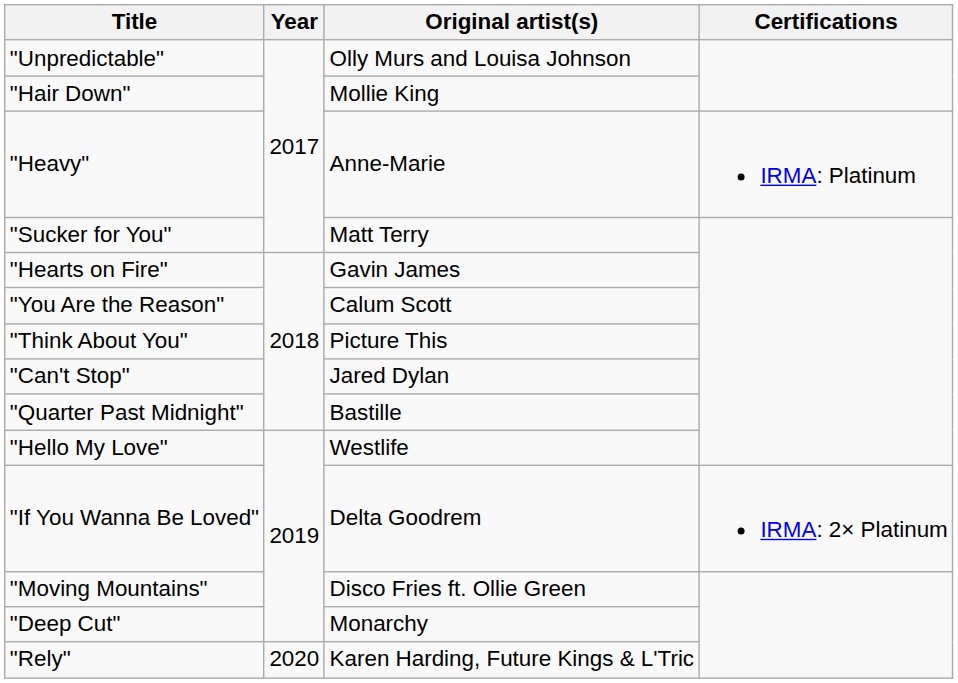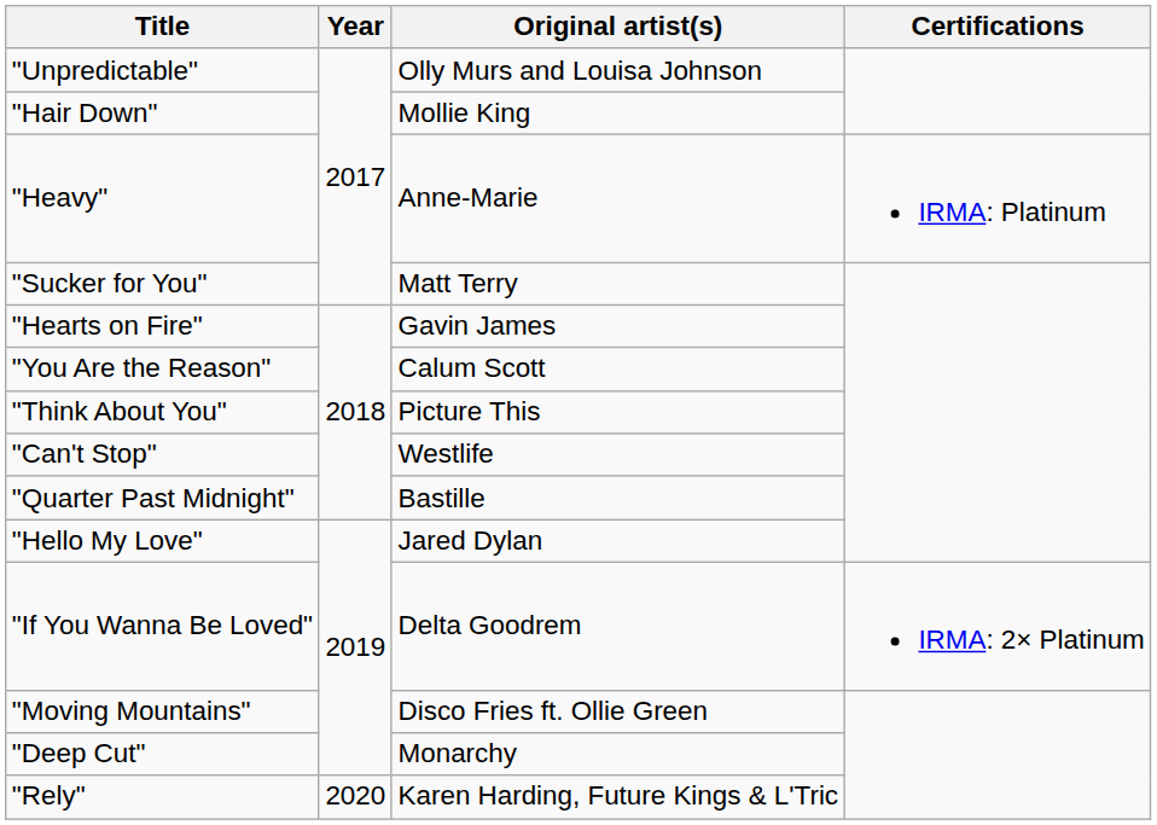 <table class="wikitable">
 <tr>
 <th>Title</th>
 <th>Year</th>
 <th>Original artist(s)</th>
 <th>Certifications</th>
 </tr>
 <tr>
 <td>"Unpredictable"</td>
 <td rowspan="4">2017</td>
 <td>Olly Murs and Louisa Johnson</td>
 </tr>
 <tr>
 <td>"Hair Down"</td>
 <td>Mollie King</td>
 </tr>
 <tr>
 <td>"Heavy"</td>
 <td>Anne-Marie</td>
 <td><br><ul><li><a href='#'>IRMA</a>: Platinum</li></ul></td>
 </tr>
 <tr>
 <td>"Sucker for You"</td>
 <td>Matt Terry</td>
 </tr>
 <tr>
 <td>"Hearts on Fire"</td>
 <td rowspan="5">2018</td>
 <td>Gavin James</td>
 </tr>
 <tr>
 <td>"You Are the Reason"</td>
 <td>Calum Scott</td>
 </tr>
 <tr>
 <td>"Think About You"</td>
 <td>Picture This</td>
 </tr>
 <tr>
 <td>"Can't Stop"</td>
-<td>Jared Dylan</td>
+<td>Westlife</td>
 </tr>
 <tr>
 <td>"Quarter Past Midnight"</td>
 <td>Bastille</td>
 </tr>
 <tr>
 <td>"Hello My Love"</td>
 <td rowspan="4">2019</td>
-<td>Westlife</td>
+<td>Jared Dylan</td>
 </tr>
 <tr>
 <td>"If You Wanna Be Loved"</td>
 <td>Delta Goodrem</td>
 <td><br><ul><li><a href='#'>IRMA</a>: 2× Platinum</li></ul></td>
 </tr>
 <tr>
 <td>"Moving Mountains"</td>
 <td>Disco Fries ft. Ollie Green</td>
 </tr>
 <tr>
 <td>"Deep Cut"</td>
 <td>Monarchy</td>
 </tr>
 <tr>
 <td>"Rely"</td>
 <td rowspan="1">2020</td>
 <td>Karen Harding, Future Kings & L'Tric</td>
 </tr>
 </table>
